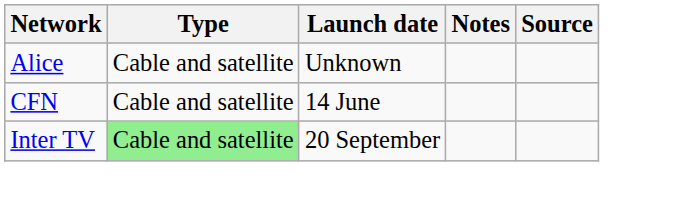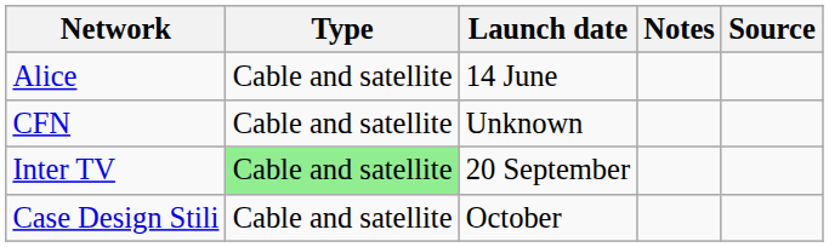 <table class="wikitable sortable">
 <tr>
 <th>Network</th>
 <th>Type</th>
 <th>Launch date</th>
 <th>Notes</th>
 <th>Source</th>
 </tr>
 <tr>
 <td><a href='#'>Alice</a></td>
 <td>Cable and satellite</td>
-<td>Unknown</td>
+<td>14 June</td>
 <td></td>
 </tr>
 <tr>
 <td><a href='#'>CFN</a></td>
 <td>Cable and satellite</td>
-<td>14 June</td>
+<td>Unknown</td>
 <td></td>
 <td></td>
 </tr>
 <tr>
 <td><a href='#'>Inter TV</a></td>
 <td style="background: lightgreen;">Cable and satellite</td>
 <td>20 September</td>
 <td></td>
 <td></td>
 </tr>
+<tr>
+<td><a href='#'>Case Design Stili</a></td>
+<td>Cable and satellite</td>
+<td>October</td>
+<td></td>
+<td></td>
+</tr>
 </table>
